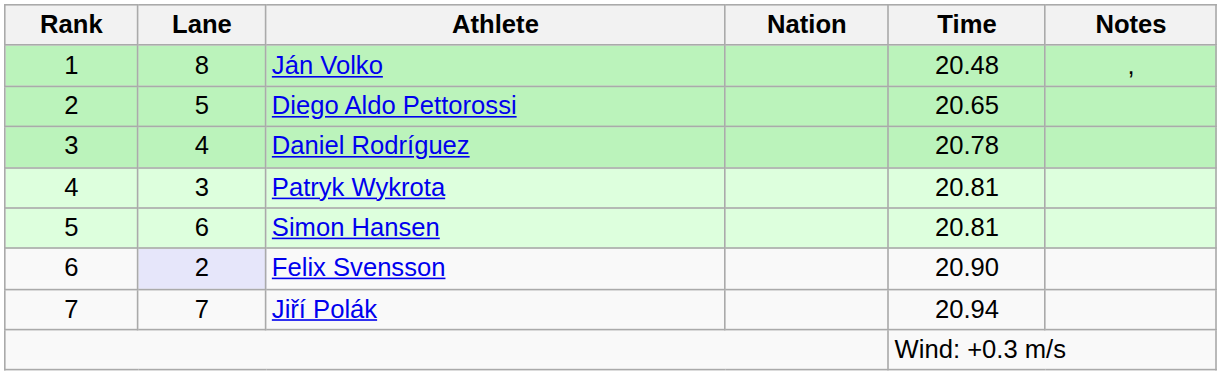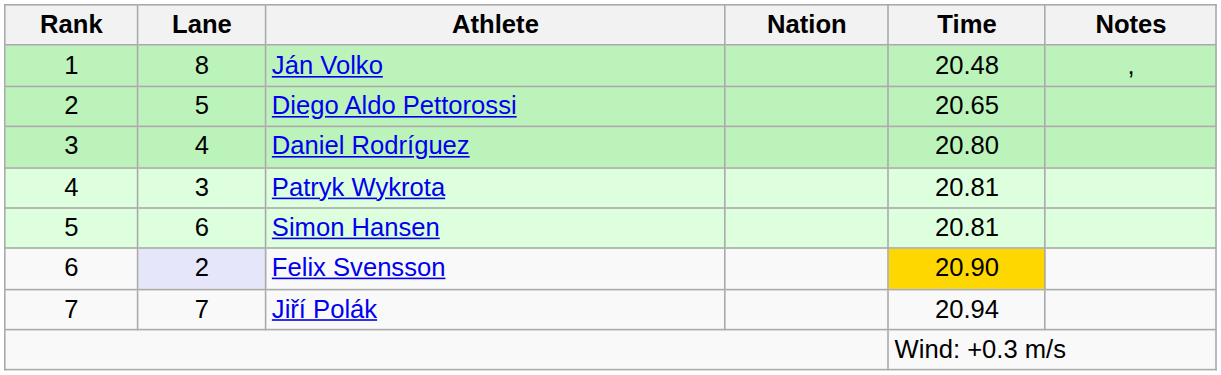 <table class="wikitable sortable" style="text-align:center;width: 60%;">
 <tr>
 <th scope="col">Rank</th>
 <th scope="col">Lane</th>
 <th scope="col">Athlete</th>
 <th scope="col">Nation</th>
 <th scope="col">Time</th>
 <th scope="col">Notes</th>
 </tr>
 <tr bgcolor=bbf3bb>
 <td>1</td>
 <td>8</td>
 <td align=left><a href='#'>Ján Volko</a></td>
 <td align=left></td>
 <td>20.48</td>
 <td>, </td>
 </tr>
 <tr bgcolor=bbf3bb>
 <td>2</td>
 <td>5</td>
 <td align=left><a href='#'>Diego Aldo Pettorossi</a></td>
 <td align=left></td>
 <td>20.65</td>
 <td></td>
 </tr>
 <tr bgcolor=bbf3bb>
 <td>3</td>
 <td>4</td>
 <td align=left><a href='#'>Daniel Rodríguez</a></td>
 <td align=left></td>
-<td>20.78</td>
+<td>20.80</td>
 <td></td>
 </tr>
 <tr bgcolor=ddffdd>
 <td>4</td>
 <td>3</td>
 <td align=left><a href='#'>Patryk Wykrota</a></td>
 <td align=left></td>
 <td>20.81</td>
 <td></td>
 </tr>
 <tr bgcolor=ddffdd>
 <td>5</td>
 <td>6</td>
 <td align=left><a href='#'>Simon Hansen</a></td>
 <td align=left></td>
 <td>20.81</td>
 <td></td>
 </tr>
 <tr>
 <td>6</td>
 <td style="background: lavender;">2</td>
 <td align=left><a href='#'>Felix Svensson</a></td>
 <td align=left></td>
-<td>20.90</td>
+<td style="background: gold;">20.90</td>
 <td></td>
 </tr>
 <tr>
 <td>7</td>
 <td>7</td>
 <td align=left><a href='#'>Jiří Polák</a></td>
 <td align=left></td>
 <td>20.94</td>
 <td></td>
 </tr>
 <tr class="sortbottom">
 <td colspan="4"></td>
 <td colspan="2" style="text-align:left;">Wind: +0.3 m/s</td>
 </tr>
 </table>
